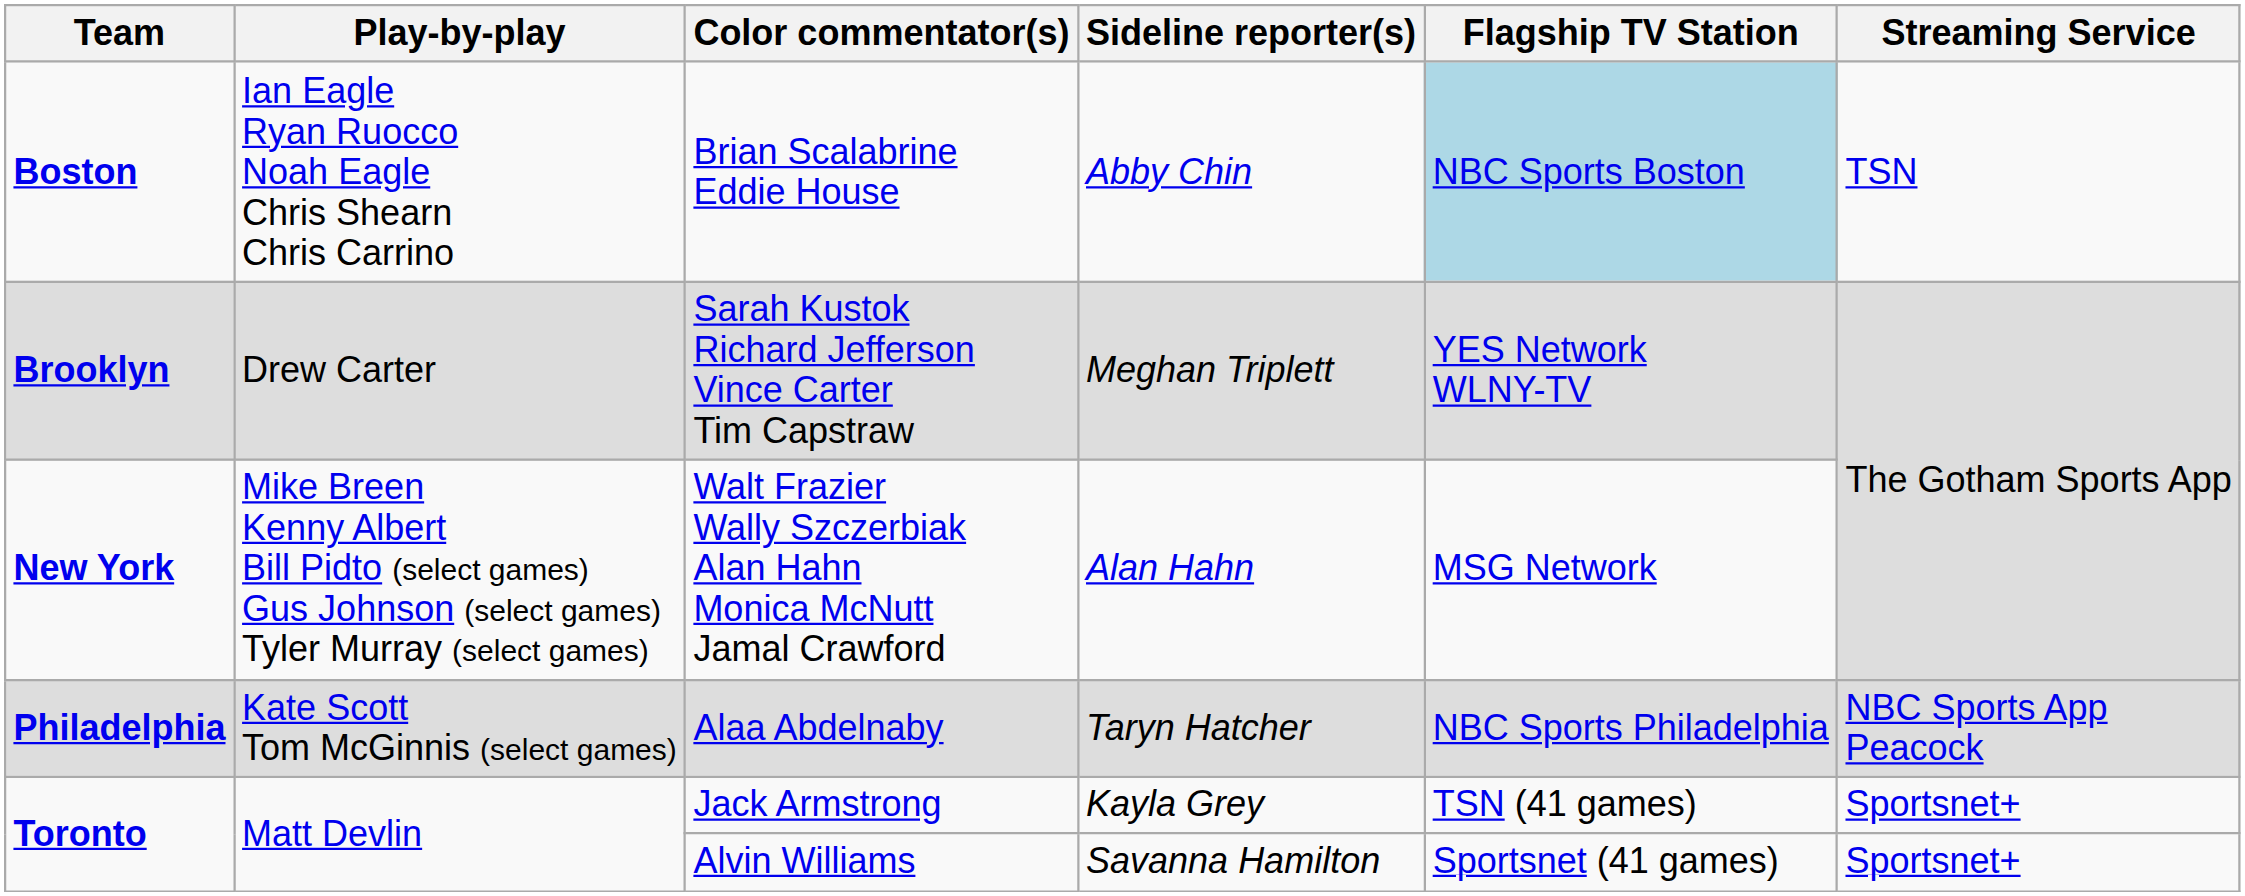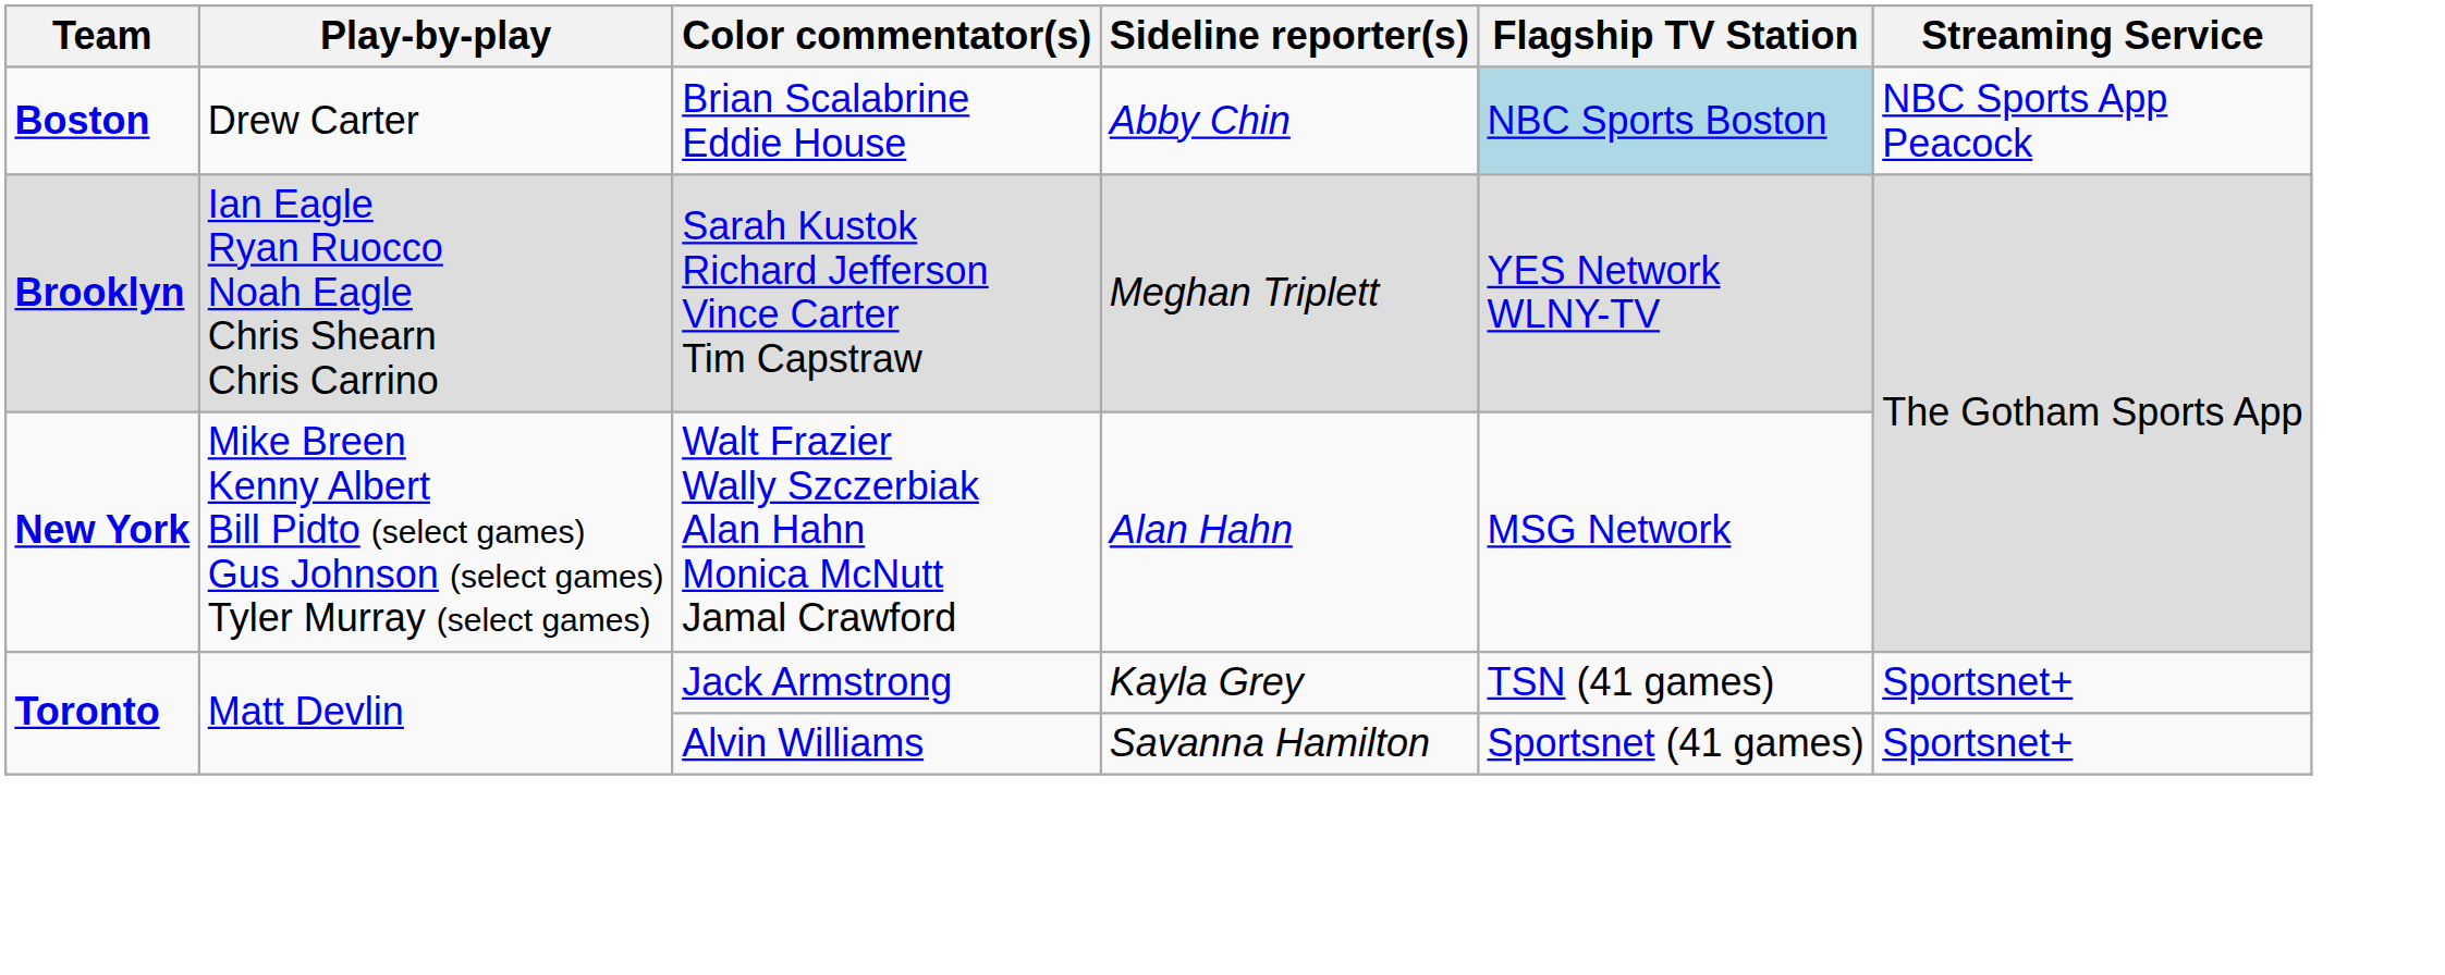 <table class="wikitable">
 <tr>
 <th>Team</th>
 <th>Play-by-play</th>
 <th>Color commentator(s)</th>
 <th>Sideline reporter(s)</th>
 <th>Flagship TV Station</th>
 <th>Streaming Service</th>
 </tr>
 <tr>
 <td><strong><a href='#'>Boston</a></strong></td>
-<td><a href='#'>Ian Eagle</a> <br><a href='#'>Ryan Ruocco</a> <br><a href='#'>Noah Eagle</a> <br>Chris Shearn <br> Chris Carrino </td>
+<td>Drew Carter</td>
 <td><a href='#'>Brian Scalabrine</a><br><a href='#'>Eddie House</a> </td>
 <td><em><a href='#'>Abby Chin</a></em></td>
 <td style="background: lightblue;"><a href='#'>NBC Sports Boston</a></td>
-<td><a href='#'>TSN</a></td>
+<td><a href='#'>NBC Sports App</a><br><a href='#'>Peacock</a></td>
 </tr>
 <tr style="background:#ddd;">
 <td><strong><a href='#'>Brooklyn</a></strong></td>
-<td>Drew Carter</td>
+<td><a href='#'>Ian Eagle</a> <br><a href='#'>Ryan Ruocco</a> <br><a href='#'>Noah Eagle</a> <br>Chris Shearn <br> Chris Carrino </td>
 <td><a href='#'>Sarah Kustok</a><br><a href='#'>Richard Jefferson</a> <br> <a href='#'>Vince Carter</a> <br> Tim Capstraw </td>
 <td><em>Meghan Triplett</em></td>
 <td><a href='#'>YES Network</a><br><a href='#'>WLNY-TV</a> </td>
 <td rowspan="2">The Gotham Sports App</td>
 </tr>
 <tr>
 <td><strong><a href='#'>New York</a></strong></td>
 <td><a href='#'>Mike Breen</a> <br><a href='#'>Kenny Albert</a> <br><a href='#'>Bill Pidto</a> <small>(select games)</small><br><a href='#'>Gus Johnson</a> <small>(select games)</small><br>Tyler Murray <small>(select games)</small></td>
 <td><a href='#'>Walt Frazier</a><br><a href='#'>Wally Szczerbiak</a><br><a href='#'>Alan Hahn</a><br><a href='#'>Monica McNutt</a><br>Jamal Crawford</td>
 <td><em><a href='#'>Alan Hahn</a></em></td>
 <td><a href='#'>MSG Network</a></td>
-</tr>
-<tr style="background:#ddd;">
-<td><strong><a href='#'>Philadelphia</a></strong></td>
-<td><a href='#'>Kate Scott</a> <br>Tom McGinnis <small>(select games)</small></td>
-<td><a href='#'>Alaa Abdelnaby</a></td>
-<td><em>Taryn Hatcher</em> </td>
-<td><a href='#'>NBC Sports Philadelphia</a></td>
-<td><a href='#'>NBC Sports App</a><br><a href='#'>Peacock</a></td>
 </tr>
 <tr>
 <td rowspan="2"><strong><a href='#'>Toronto</a></strong></td>
 <td rowspan="2"><a href='#'>Matt Devlin</a></td>
 <td><a href='#'>Jack Armstrong</a></td>
 <td><em>Kayla Grey</em></td>
 <td><a href='#'>TSN</a> (41 games)</td>
 <td><a href='#'>Sportsnet+</a></td>
 </tr>
 <tr>
 <td><a href='#'>Alvin Williams</a></td>
 <td><em>Savanna Hamilton</em></td>
 <td><a href='#'>Sportsnet</a> (41 games)</td>
 <td><a href='#'>Sportsnet+</a></td>
 </tr>
 </table>
